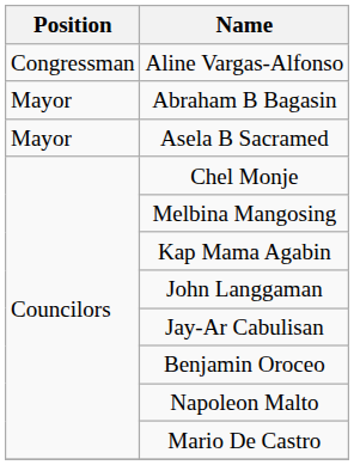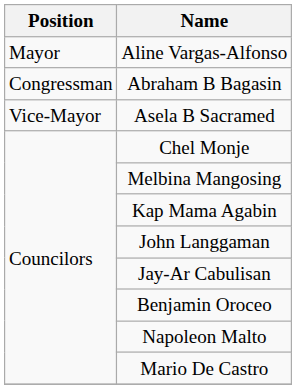 <table class="wikitable" style="line-height:1.20em; font-size:100%;">
 <tr>
 <th>Position</th>
 <th>Name</th>
 </tr>
 <tr>
-<td>Congressman</td>
+<td>Mayor</td>
 <td style="text-align:center;">Aline Vargas-Alfonso</td>
 </tr>
 <tr>
-<td>Mayor</td>
+<td>Congressman</td>
 <td style="text-align:center;">Abraham B Bagasin</td>
 </tr>
 <tr>
-<td>Mayor</td>
+<td>Vice-Mayor</td>
 <td style="text-align:center;">Asela B Sacramed</td>
 </tr>
 <tr>
 <td rowspan=8>Councilors</td>
 <td style="text-align:center;">Chel Monje</td>
 </tr>
 <tr>
 <td style="text-align:center;">Melbina Mangosing</td>
 </tr>
 <tr>
 <td style="text-align:center;">Kap Mama Agabin</td>
 </tr>
 <tr>
 <td style="text-align:center;">John Langgaman</td>
 </tr>
 <tr>
 <td style="text-align:center;">Jay-Ar Cabulisan</td>
 </tr>
 <tr>
 <td style="text-align:center;">Benjamin Oroceo</td>
 </tr>
 <tr>
 <td style="text-align:center;">Napoleon Malto</td>
 </tr>
 <tr>
 <td style="text-align:center;">Mario De Castro</td>
 </tr>
 <tr>
 </tr>
 </table>
